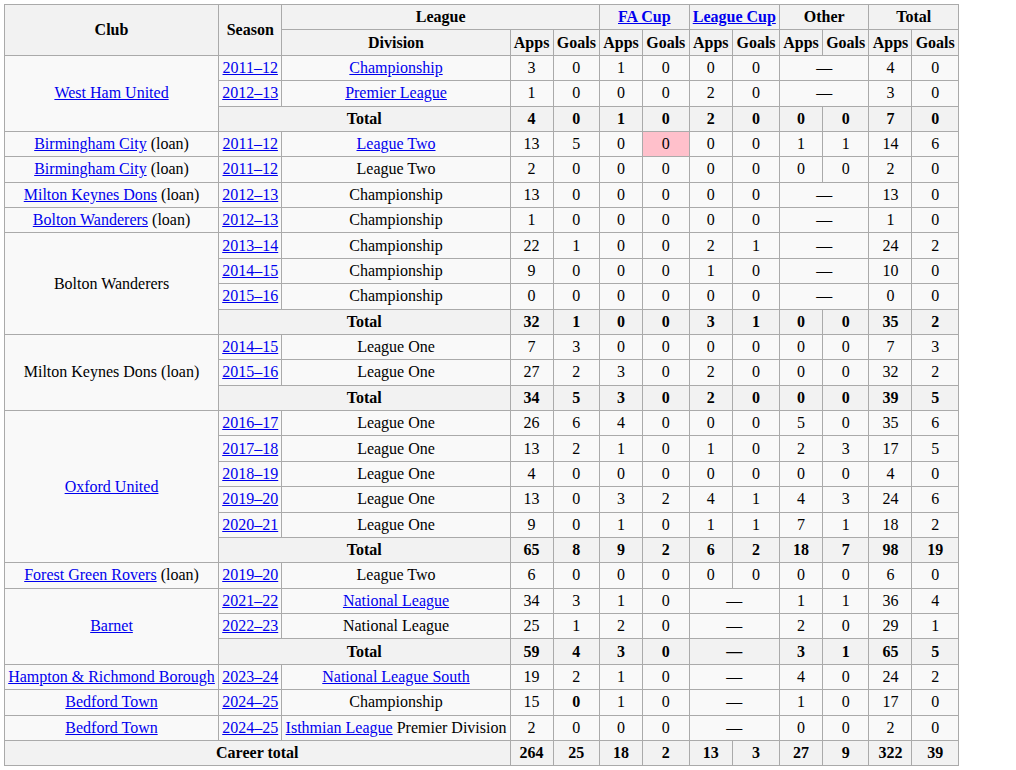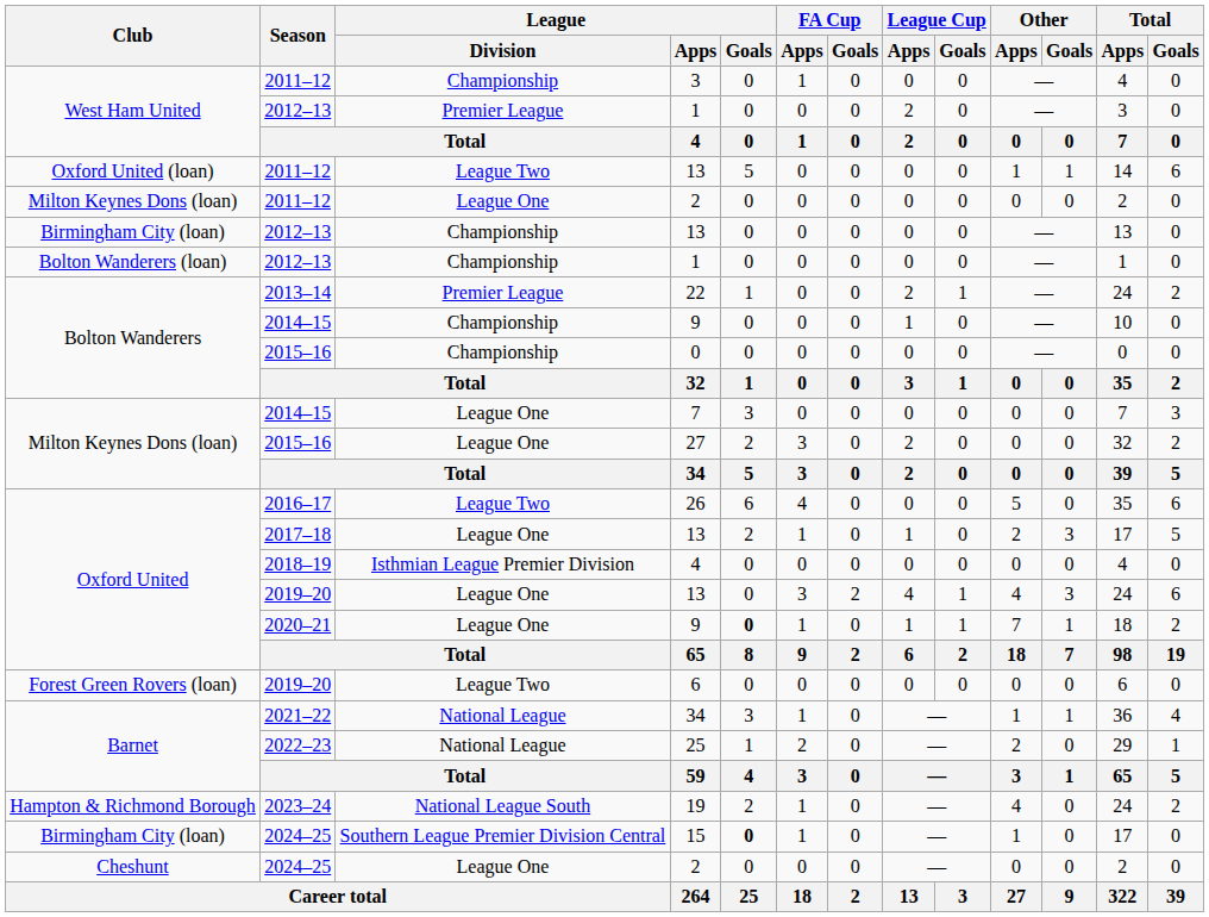 <table class="wikitable" style="text-align:center">
 <tr>
 <th rowspan="2">Club</th>
 <th rowspan="2">Season</th>
 <th colspan="3">League</th>
 <th colspan="2"><a href='#'>FA Cup</a></th>
 <th colspan="2"><a href='#'>League Cup</a></th>
 <th colspan="2">Other</th>
 <th colspan="2">Total</th>
 </tr>
 <tr>
 <th>Division</th>
 <th>Apps</th>
 <th>Goals</th>
 <th>Apps</th>
 <th>Goals</th>
 <th>Apps</th>
 <th>Goals</th>
 <th>Apps</th>
 <th>Goals</th>
 <th>Apps</th>
 <th>Goals</th>
 </tr>
 <tr>
 <td rowspan="3"><a href='#'>West Ham United</a></td>
 <td><a href='#'>2011–12</a></td>
 <td><a href='#'>Championship</a></td>
 <td>3</td>
 <td>0</td>
 <td>1</td>
 <td>0</td>
 <td>0</td>
 <td>0</td>
 <td colspan="2">—</td>
 <td>4</td>
 <td>0</td>
 </tr>
 <tr>
 <td><a href='#'>2012–13</a></td>
 <td><a href='#'>Premier League</a></td>
 <td>1</td>
 <td>0</td>
 <td>0</td>
 <td>0</td>
 <td>2</td>
 <td>0</td>
 <td colspan="2">—</td>
 <td>3</td>
 <td>0</td>
 </tr>
 <tr>
 <th colspan="2">Total</th>
 <th>4</th>
 <th>0</th>
 <th>1</th>
 <th>0</th>
 <th>2</th>
 <th>0</th>
 <th>0</th>
 <th>0</th>
 <th>7</th>
 <th>0</th>
 </tr>
 <tr>
-<td><a href='#'>Birmingham City</a> (loan)</td>
+<td><a href='#'>Oxford United</a> (loan)</td>
 <td><a href='#'>2011–12</a></td>
 <td><a href='#'>League Two</a></td>
 <td>13</td>
 <td>5</td>
 <td>0</td>
-<td style="background: pink;">0</td>
+<td>0</td>
 <td>0</td>
 <td>0</td>
 <td>1</td>
 <td>1</td>
 <td>14</td>
 <td>6</td>
 </tr>
 <tr>
-<td><a href='#'>Birmingham City</a> (loan)</td>
+<td><a href='#'>Milton Keynes Dons</a> (loan)</td>
 <td><a href='#'>2011–12</a></td>
-<td>League Two</td>
+<td><a href='#'>League One</a></td>
 <td>2</td>
 <td>0</td>
 <td>0</td>
 <td>0</td>
 <td>0</td>
 <td>0</td>
 <td>0</td>
 <td>0</td>
 <td>2</td>
 <td>0</td>
 </tr>
 <tr>
-<td><a href='#'>Milton Keynes Dons</a> (loan)</td>
+<td><a href='#'>Birmingham City</a> (loan)</td>
 <td><a href='#'>2012–13</a></td>
 <td>Championship</td>
 <td>13</td>
 <td>0</td>
 <td>0</td>
 <td>0</td>
 <td>0</td>
 <td>0</td>
 <td colspan="2">—</td>
 <td>13</td>
 <td>0</td>
 </tr>
 <tr>
 <td><a href='#'>Bolton Wanderers</a> (loan)</td>
 <td><a href='#'>2012–13</a></td>
 <td>Championship</td>
 <td>1</td>
 <td>0</td>
 <td>0</td>
 <td>0</td>
 <td>0</td>
 <td>0</td>
 <td colspan="2">—</td>
 <td>1</td>
 <td>0</td>
 </tr>
 <tr>
 <td rowspan="4">Bolton Wanderers</td>
 <td><a href='#'>2013–14</a></td>
-<td>Championship</td>
+<td><a href='#'>Premier League</a></td>
 <td>22</td>
 <td>1</td>
 <td>0</td>
 <td>0</td>
 <td>2</td>
 <td>1</td>
 <td colspan="2">—</td>
 <td>24</td>
 <td>2</td>
 </tr>
 <tr>
 <td><a href='#'>2014–15</a></td>
 <td>Championship</td>
 <td>9</td>
 <td>0</td>
 <td>0</td>
 <td>0</td>
 <td>1</td>
 <td>0</td>
 <td colspan="2">—</td>
 <td>10</td>
 <td>0</td>
 </tr>
 <tr>
 <td><a href='#'>2015–16</a></td>
 <td>Championship</td>
 <td>0</td>
 <td>0</td>
 <td>0</td>
 <td>0</td>
 <td>0</td>
 <td>0</td>
 <td colspan="2">—</td>
 <td>0</td>
 <td>0</td>
 </tr>
 <tr>
 <th colspan="2">Total</th>
 <th>32</th>
 <th>1</th>
 <th>0</th>
 <th>0</th>
 <th>3</th>
 <th>1</th>
 <th>0</th>
 <th>0</th>
 <th>35</th>
 <th>2</th>
 </tr>
 <tr>
 <td rowspan="3">Milton Keynes Dons (loan)</td>
 <td><a href='#'>2014–15</a></td>
 <td>League One</td>
 <td>7</td>
 <td>3</td>
 <td>0</td>
 <td>0</td>
 <td>0</td>
 <td>0</td>
 <td>0</td>
 <td>0</td>
 <td>7</td>
 <td>3</td>
 </tr>
 <tr>
 <td><a href='#'>2015–16</a></td>
 <td>League One</td>
 <td>27</td>
 <td>2</td>
 <td>3</td>
 <td>0</td>
 <td>2</td>
 <td>0</td>
 <td>0</td>
 <td>0</td>
 <td>32</td>
 <td>2</td>
 </tr>
 <tr>
 <th colspan="2">Total</th>
 <th>34</th>
 <th>5</th>
 <th>3</th>
 <th>0</th>
 <th>2</th>
 <th>0</th>
 <th>0</th>
 <th>0</th>
 <th>39</th>
 <th>5</th>
 </tr>
 <tr>
 <td rowspan=6><a href='#'>Oxford United</a></td>
 <td><a href='#'>2016–17</a></td>
-<td>League One</td>
+<td><a href='#'>League Two</a></td>
 <td>26</td>
 <td>6</td>
 <td>4</td>
 <td>0</td>
 <td>0</td>
 <td>0</td>
 <td>5</td>
 <td>0</td>
 <td>35</td>
 <td>6</td>
 </tr>
 <tr>
 <td><a href='#'>2017–18</a></td>
 <td>League One</td>
 <td>13</td>
 <td>2</td>
 <td>1</td>
 <td>0</td>
 <td>1</td>
 <td>0</td>
 <td>2</td>
 <td>3</td>
 <td>17</td>
 <td>5</td>
 </tr>
 <tr>
 <td><a href='#'>2018–19</a></td>
-<td>League One</td>
+<td><a href='#'>Isthmian League</a> Premier Division</td>
 <td>4</td>
 <td>0</td>
 <td>0</td>
 <td>0</td>
 <td>0</td>
 <td>0</td>
 <td>0</td>
 <td>0</td>
 <td>4</td>
 <td>0</td>
 </tr>
 <tr>
 <td><a href='#'>2019–20</a></td>
 <td>League One</td>
 <td>13</td>
 <td>0</td>
 <td>3</td>
 <td>2</td>
 <td>4</td>
 <td>1</td>
 <td>4</td>
 <td>3</td>
 <td>24</td>
 <td>6</td>
 </tr>
 <tr>
 <td><a href='#'>2020–21</a></td>
 <td>League One</td>
 <td>9</td>
-<td>0</td>
+<td><strong>0</strong></td>
 <td>1</td>
 <td>0</td>
 <td>1</td>
 <td>1</td>
 <td>7</td>
 <td>1</td>
 <td>18</td>
 <td>2</td>
 </tr>
 <tr>
 <th colspan="2">Total</th>
 <th>65</th>
 <th>8</th>
 <th>9</th>
 <th>2</th>
 <th>6</th>
 <th>2</th>
 <th>18</th>
 <th>7</th>
 <th>98</th>
 <th>19</th>
 </tr>
 <tr>
 <td><a href='#'>Forest Green Rovers</a> (loan)</td>
 <td><a href='#'>2019–20</a></td>
 <td>League Two</td>
 <td>6</td>
 <td>0</td>
 <td>0</td>
 <td>0</td>
 <td>0</td>
 <td>0</td>
 <td>0</td>
 <td>0</td>
 <td>6</td>
 <td>0</td>
 </tr>
 <tr>
 <td rowspan=3><a href='#'>Barnet</a></td>
 <td><a href='#'>2021–22</a></td>
 <td><a href='#'>National League</a></td>
 <td>34</td>
 <td>3</td>
 <td>1</td>
 <td>0</td>
 <td colspan="2">—</td>
 <td>1</td>
 <td>1</td>
 <td>36</td>
 <td>4</td>
 </tr>
 <tr>
 <td><a href='#'>2022–23</a></td>
 <td>National League</td>
 <td>25</td>
 <td>1</td>
 <td>2</td>
 <td>0</td>
 <td colspan="2">—</td>
 <td>2</td>
 <td>0</td>
 <td>29</td>
 <td>1</td>
 </tr>
 <tr>
 <th colspan="2">Total</th>
 <th>59</th>
 <th>4</th>
 <th>3</th>
 <th>0</th>
 <th colspan="2">—</th>
 <th>3</th>
 <th>1</th>
 <th>65</th>
 <th>5</th>
 </tr>
 <tr>
 <td rowspan=1><a href='#'>Hampton & Richmond Borough</a></td>
 <td><a href='#'>2023–24</a></td>
 <td><a href='#'>National League South</a></td>
 <td>19</td>
 <td>2</td>
 <td>1</td>
 <td>0</td>
 <td colspan="2">—</td>
 <td>4</td>
 <td>0</td>
 <td>24</td>
 <td>2</td>
 </tr>
 <tr>
-<td><a href='#'>Bedford Town</a></td>
+<td><a href='#'>Birmingham City</a> (loan)</td>
 <td><a href='#'>2024–25</a></td>
-<td>Championship</td>
+<td><a href='#'>Southern League Premier Division Central</a></td>
 <td>15</td>
 <td><strong>0</strong></td>
 <td>1</td>
 <td>0</td>
 <td colspan="2">—</td>
 <td>1</td>
 <td>0</td>
 <td>17</td>
 <td>0</td>
 </tr>
 <tr>
-<td><a href='#'>Bedford Town</a></td>
+<td><a href='#'>Cheshunt</a></td>
 <td><a href='#'>2024–25</a></td>
-<td><a href='#'>Isthmian League</a> Premier Division</td>
+<td>League One</td>
 <td>2</td>
 <td>0</td>
 <td>0</td>
 <td>0</td>
 <td colspan="2">—</td>
 <td>0</td>
 <td>0</td>
 <td>2</td>
 <td>0</td>
 </tr>
 <tr>
 <th colspan="3">Career total</th>
 <th>264</th>
 <th>25</th>
 <th>18</th>
 <th>2</th>
 <th>13</th>
 <th>3</th>
 <th>27</th>
 <th>9</th>
 <th>322</th>
 <th>39</th>
 </tr>
 </table>
